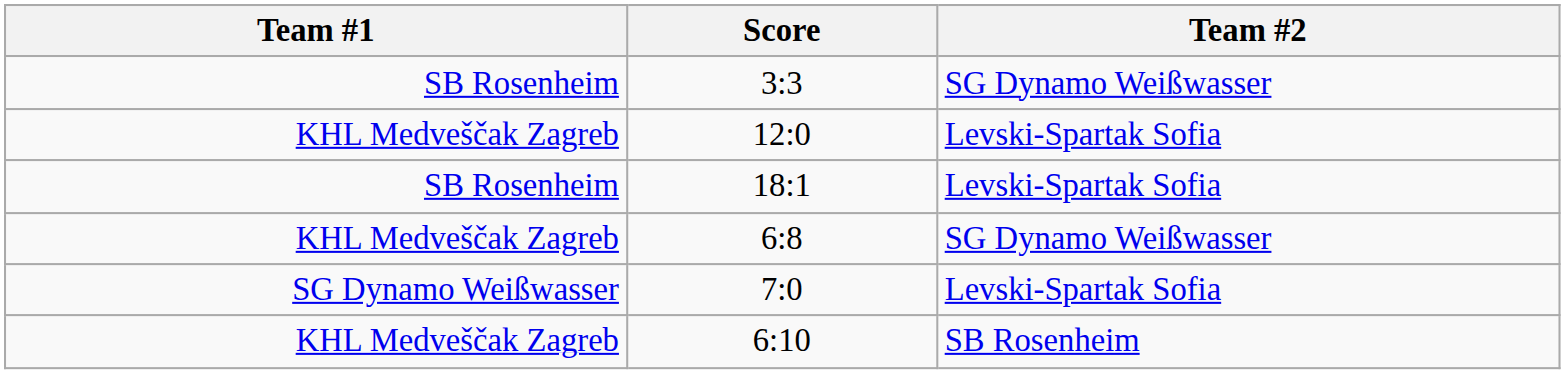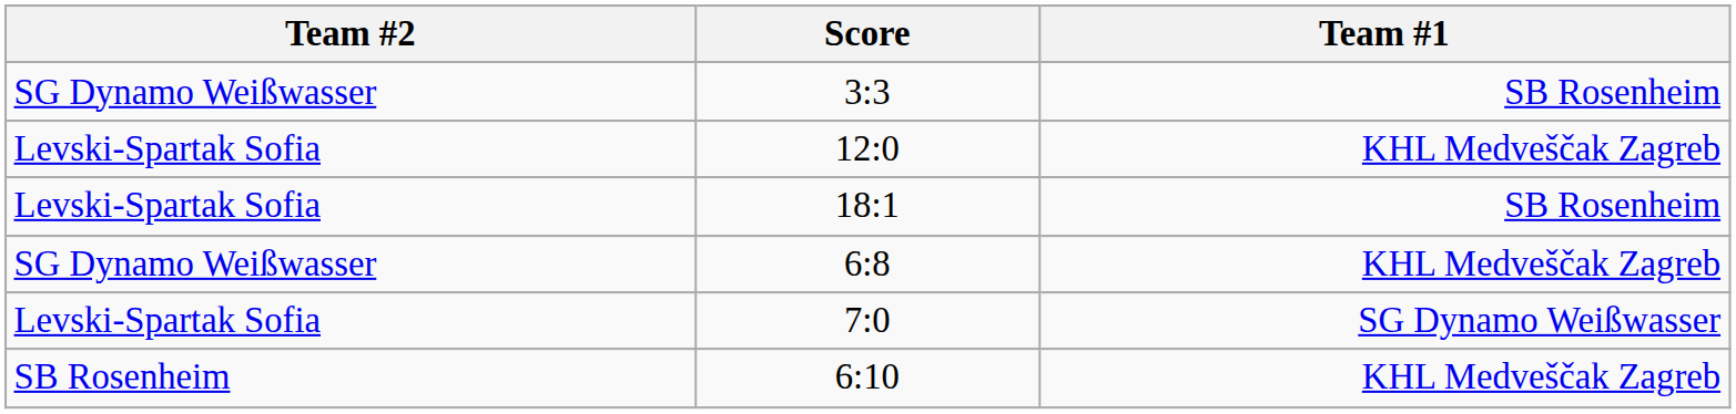 <table class="wikitable" style="text-align: center;">
 <tr>
+<th width=22%>Team #2</th>
+<th width=11%>Score</th>
 <th width=22%>Team #1</th>
-<th width=11%>Score</th>
-<th width=22%>Team #2</th>
 </tr>
 <tr>
+<td style="text-align: left;"> <a href='#'>SG Dynamo Weißwasser</a></td>
+<td>3:3</td>
 <td style="text-align: right;"><a href='#'>SB Rosenheim</a> </td>
-<td>3:3</td>
-<td style="text-align: left;"> <a href='#'>SG Dynamo Weißwasser</a></td>
 </tr>
 <tr>
+<td style="text-align: left;"> <a href='#'>Levski-Spartak Sofia</a></td>
+<td>12:0</td>
 <td style="text-align: right;"><a href='#'>KHL Medveščak Zagreb</a> </td>
-<td>12:0</td>
-<td style="text-align: left;"> <a href='#'>Levski-Spartak Sofia</a></td>
 </tr>
 <tr>
+<td style="text-align: left;"> <a href='#'>Levski-Spartak Sofia</a></td>
+<td>18:1</td>
 <td style="text-align: right;"><a href='#'>SB Rosenheim</a> </td>
-<td>18:1</td>
-<td style="text-align: left;"> <a href='#'>Levski-Spartak Sofia</a></td>
 </tr>
 <tr>
+<td style="text-align: left;"> <a href='#'>SG Dynamo Weißwasser</a></td>
+<td>6:8</td>
 <td style="text-align: right;"><a href='#'>KHL Medveščak Zagreb</a> </td>
-<td>6:8</td>
-<td style="text-align: left;"> <a href='#'>SG Dynamo Weißwasser</a></td>
 </tr>
 <tr>
+<td style="text-align: left;"> <a href='#'>Levski-Spartak Sofia</a></td>
+<td>7:0</td>
 <td style="text-align: right;"><a href='#'>SG Dynamo Weißwasser</a> </td>
-<td>7:0</td>
-<td style="text-align: left;"> <a href='#'>Levski-Spartak Sofia</a></td>
 </tr>
 <tr>
+<td style="text-align: left;"> <a href='#'>SB Rosenheim</a></td>
+<td>6:10</td>
 <td style="text-align: right;"><a href='#'>KHL Medveščak Zagreb</a> </td>
-<td>6:10</td>
-<td style="text-align: left;"> <a href='#'>SB Rosenheim</a></td>
 </tr>
 </table>
